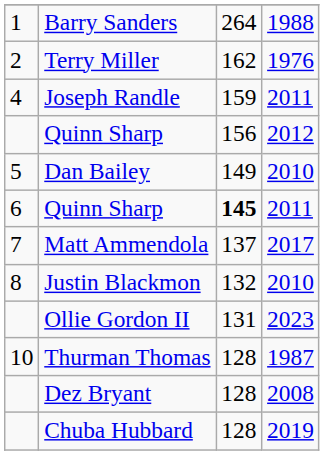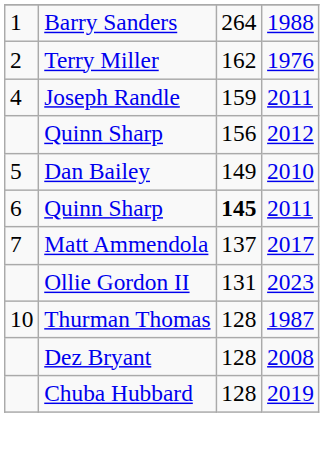 <table class="wikitable">
 <tr>
 </tr>
 <tr>
 <td>1</td>
 <td><a href='#'>Barry Sanders</a></td>
 <td><abbr>264</abbr></td>
 <td><a href='#'>1988</a></td>
 </tr>
 <tr>
 <td>2</td>
 <td><a href='#'>Terry Miller</a></td>
 <td><abbr>162</abbr></td>
 <td><a href='#'>1976</a></td>
 </tr>
 <tr>
 <td>4</td>
 <td><a href='#'>Joseph Randle</a></td>
 <td><abbr>159</abbr></td>
 <td><a href='#'>2011</a></td>
 </tr>
 <tr>
 <td></td>
 <td><a href='#'>Quinn Sharp</a></td>
 <td><abbr>156</abbr></td>
 <td><a href='#'>2012</a></td>
 </tr>
 <tr>
 <td>5</td>
 <td><a href='#'>Dan Bailey</a></td>
 <td><abbr>149</abbr></td>
 <td><a href='#'>2010</a></td>
 </tr>
 <tr>
 <td>6</td>
 <td><a href='#'>Quinn Sharp</a></td>
 <td><strong><abbr>145</abbr></strong></td>
 <td><a href='#'>2011</a></td>
 </tr>
 <tr>
 <td>7</td>
 <td><a href='#'>Matt Ammendola</a></td>
 <td><abbr>137</abbr></td>
 <td><a href='#'>2017</a></td>
 </tr>
 <tr>
-<td>8</td>
-<td><a href='#'>Justin Blackmon</a></td>
-<td><abbr>132</abbr></td>
-<td><a href='#'>2010</a></td>
-</tr>
-<tr>
 <td></td>
 <td><a href='#'>Ollie Gordon II</a></td>
 <td><abbr>131</abbr></td>
 <td><a href='#'>2023</a></td>
 </tr>
 <tr>
 <td>10</td>
 <td><a href='#'>Thurman Thomas</a></td>
 <td><abbr>128</abbr></td>
 <td><a href='#'>1987</a></td>
 </tr>
 <tr>
 <td></td>
 <td><a href='#'>Dez Bryant</a></td>
 <td><abbr>128</abbr></td>
 <td><a href='#'>2008</a></td>
 </tr>
 <tr>
 <td></td>
 <td><a href='#'>Chuba Hubbard</a></td>
 <td><abbr>128</abbr></td>
 <td><a href='#'>2019</a></td>
 </tr>
 </table>
